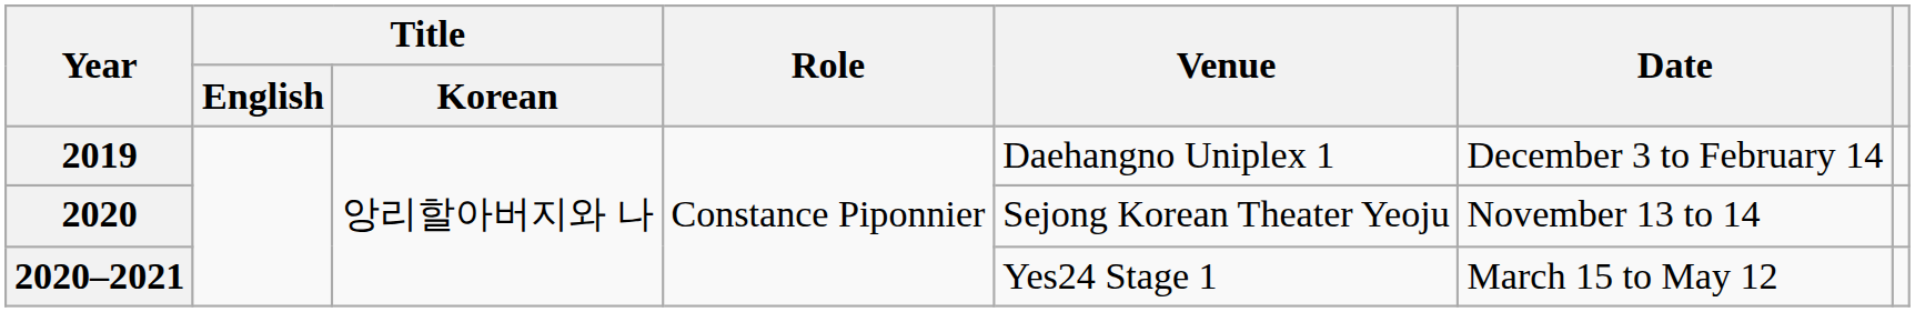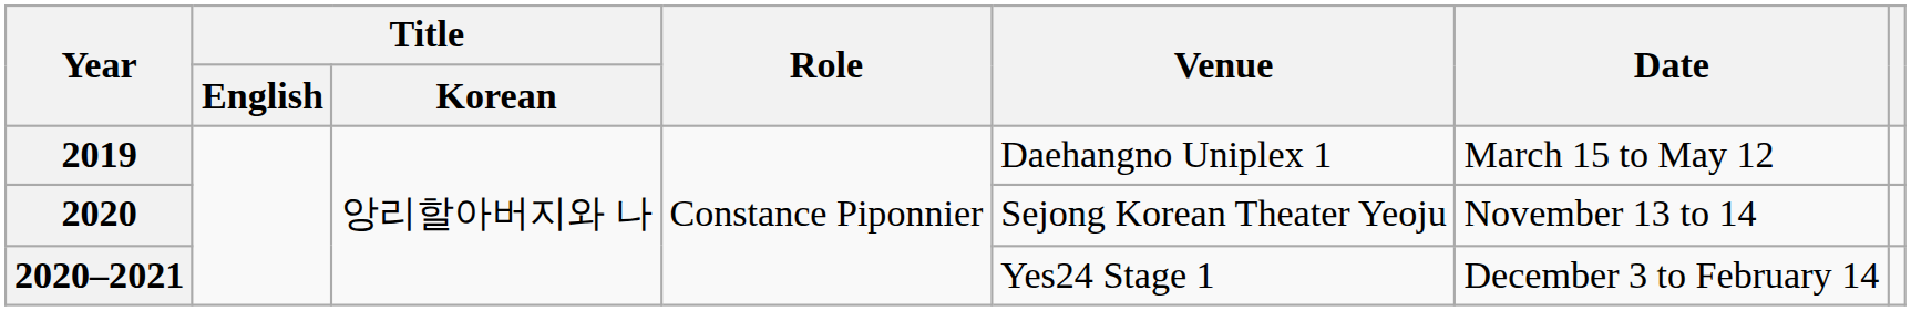 <table class="wikitable plainrowheaders sortable" style="text-align:left; font-size:100%;">
 <tr>
 <th scope="col" rowspan="2">Year</th>
 <th scope="col" colspan="2">Title</th>
 <th scope="col" rowspan="2">Role</th>
 <th scope="col" rowspan="2" class="unsortable">Venue</th>
 <th scope="col" rowspan="2">Date</th>
 <th rowspan="2" scope="col" class="unsortable"></th>
 </tr>
 <tr>
 <th scope="col">English</th>
 <th scope="col">Korean</th>
 </tr>
 <tr>
 <th scope="row">2019</th>
 <td rowspan="3"><em></em></td>
 <td rowspan="3">앙리할아버지와 나</td>
 <td rowspan="3">Constance Piponnier</td>
 <td>Daehangno Uniplex 1</td>
-<td>December 3 to February 14</td>
+<td>March 15 to May 12</td>
 <td style="text-align:center"></td>
 </tr>
 <tr>
 <th scope="row">2020</th>
 <td>Sejong Korean Theater Yeoju</td>
 <td>November 13 to 14</td>
 <td style="text-align:center"></td>
 </tr>
 <tr>
 <th scope="row">2020–2021</th>
 <td>Yes24 Stage 1</td>
-<td>March 15 to May 12</td>
+<td>December 3 to February 14</td>
 <td style="text-align:center"></td>
 </tr>
 </table>
